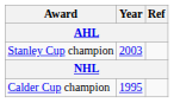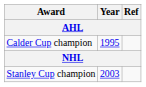 <table class="wikitable">
 <tr>
 <th>Award</th>
 <th>Year</th>
 <th>Ref</th>
 </tr>
 <tr>
 <th colspan="3"><a href='#'>AHL</a></th>
 </tr>
 <tr>
-<td><a href='#'>Stanley Cup</a> champion</td>
-<td><a href='#'>2003</a></td>
+<td><a href='#'>Calder Cup</a> champion</td>
+<td><a href='#'>1995</a></td>
 <td></td>
 </tr>
 <tr>
 <th colspan="3"><a href='#'>NHL</a></th>
 </tr>
 <tr>
-<td><a href='#'>Calder Cup</a> champion</td>
-<td><a href='#'>1995</a></td>
+<td><a href='#'>Stanley Cup</a> champion</td>
+<td><a href='#'>2003</a></td>
 <td></td>
 </tr>
 </table>
